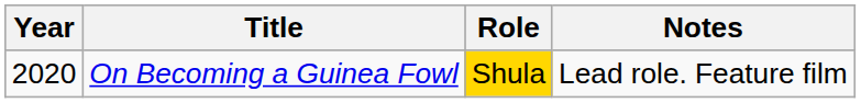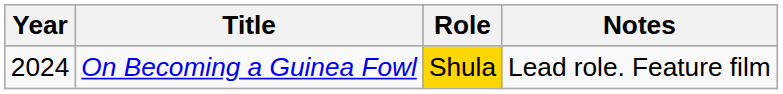 <table class="wikitable sortable">
 <tr>
 <th>Year</th>
 <th>Title</th>
 <th>Role</th>
 <th class="unsortable">Notes</th>
 </tr>
 <tr>
-<td>2020</td>
+<td>2024</td>
 <td><em><a href='#'>On Becoming a Guinea Fowl</a></em></td>
 <td style="background: gold;">Shula</td>
 <td>Lead role. Feature film</td>
 </tr>
 </table>
